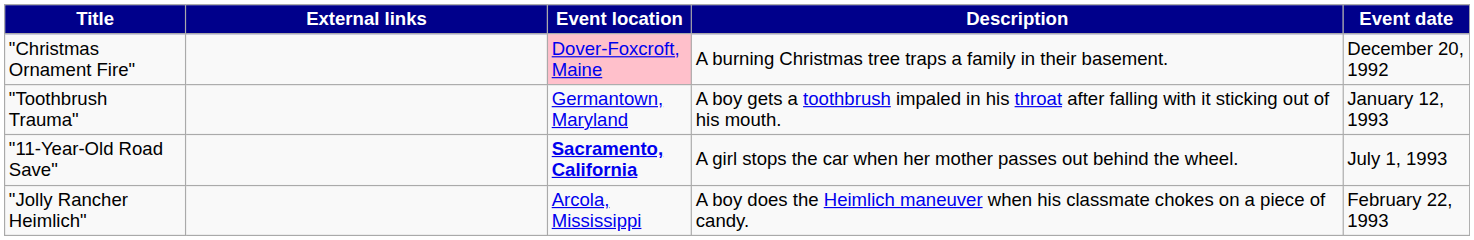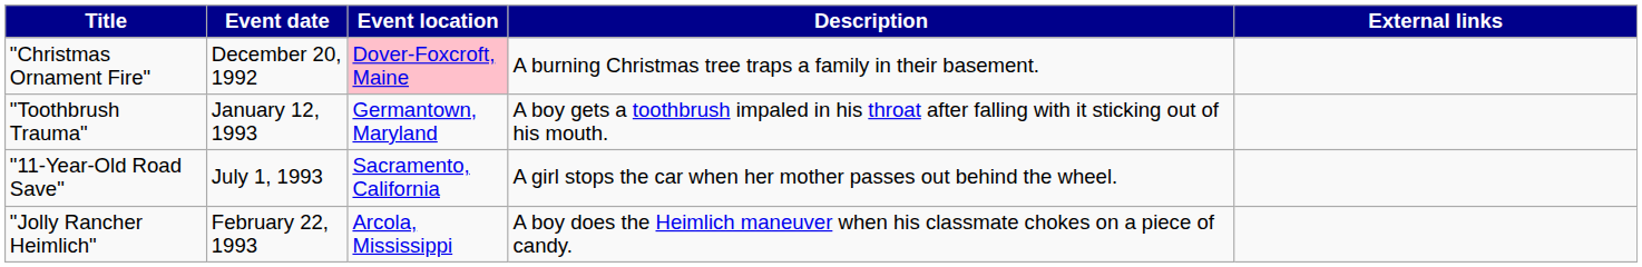 <table class="wikitable" style="width: 100%;">
 <tr>
 <th style="background: #00008B; color: #FFFFFF; width: 10%;">Title</th>
-<th style="background: #00008B; color: #FFFFFF; width: 20%;">External links</th>
+<th style="background: #00008B; color: #FFFFFF; width: 7%;">Event date</th>
 <th style="background: #00008B; color: #FFFFFF; width: 7%;">Event location</th>
 <th style="background: #00008B; color: #FFFFFF; width: 36%;">Description</th>
-<th style="background: #00008B; color: #FFFFFF; width: 7%;">Event date</th>
+<th style="background: #00008B; color: #FFFFFF; width: 20%;">External links</th>
 </tr>
 <tr>
 <td>"Christmas Ornament Fire"</td>
-<td></td>
+<td>December 20, 1992</td>
 <td style="background: pink;"><a href='#'>Dover-Foxcroft, Maine</a></td>
 <td>A burning Christmas tree traps a family in their basement.</td>
-<td>December 20, 1992</td>
+<td></td>
 </tr>
 <tr>
 <td>"Toothbrush Trauma"</td>
-<td></td>
+<td>January 12, 1993</td>
 <td><a href='#'>Germantown, Maryland</a></td>
 <td>A boy gets a <a href='#'>toothbrush</a> impaled in his <a href='#'>throat</a> after falling with it sticking out of his mouth.</td>
-<td>January 12, 1993</td>
+<td></td>
 </tr>
 <tr>
 <td>"11-Year-Old Road Save"</td>
+<td>July 1, 1993</td>
+<td><a href='#'>Sacramento, California</a></td>
+<td>A girl stops the car when her mother passes out behind the wheel.</td>
 <td></td>
-<td><strong><a href='#'>Sacramento, California</a></strong></td>
-<td>A girl stops the car when her mother passes out behind the wheel.</td>
-<td>July 1, 1993</td>
 </tr>
 <tr>
 <td>"Jolly Rancher Heimlich"</td>
-<td></td>
+<td>February 22, 1993</td>
 <td><a href='#'>Arcola, Mississippi</a></td>
 <td>A boy does the <a href='#'>Heimlich maneuver</a> when his classmate chokes on a piece of candy.</td>
-<td>February 22, 1993</td>
+<td></td>
 </tr>
 </table>
